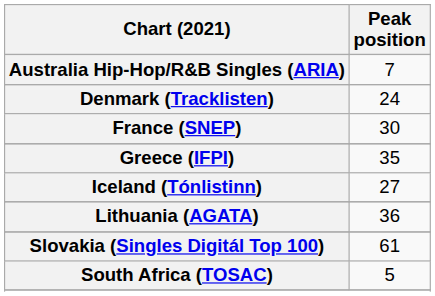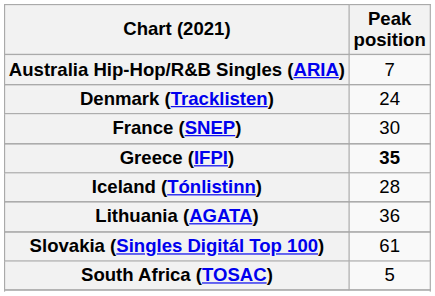 <table class="wikitable sortable plainrowheaders" style="text-align:center">
 <tr>
 <th scope="col">Chart (2021)</th>
 <th scope="col">Peak<br>position</th>
 </tr>
 <tr>
 </tr>
 <tr>
 <th scope="row">Australia Hip-Hop/R&B Singles (<a href='#'>ARIA</a>)</th>
 <td>7</td>
 </tr>
 <tr>
 </tr>
 <tr>
 <th scope="row">Denmark (<a href='#'>Tracklisten</a>)</th>
 <td>24</td>
 </tr>
 <tr>
 <th scope="row">France (<a href='#'>SNEP</a>)</th>
 <td>30</td>
 </tr>
 <tr>
 </tr>
 <tr>
 <th scope="row">Greece (<a href='#'>IFPI</a>)</th>
-<td>35</td>
+<td><strong>35</strong></td>
 </tr>
 <tr>
 <th scope="row">Iceland (<a href='#'>Tónlistinn</a>)</th>
-<td>27</td>
+<td>28</td>
 </tr>
 <tr>
 </tr>
 <tr>
 <th scope="row">Lithuania (<a href='#'>AGATA</a>)</th>
 <td>36</td>
 </tr>
 <tr>
 </tr>
 <tr>
 </tr>
 <tr>
 <th scope="row">Slovakia (<a href='#'>Singles Digitál Top 100</a>)</th>
 <td>61</td>
 </tr>
 <tr>
 <th scope="row">South Africa (<a href='#'>TOSAC</a>)</th>
 <td>5</td>
 </tr>
 <tr>
 </tr>
 <tr>
 </tr>
 <tr>
 </tr>
 <tr>
 </tr>
 </table>
